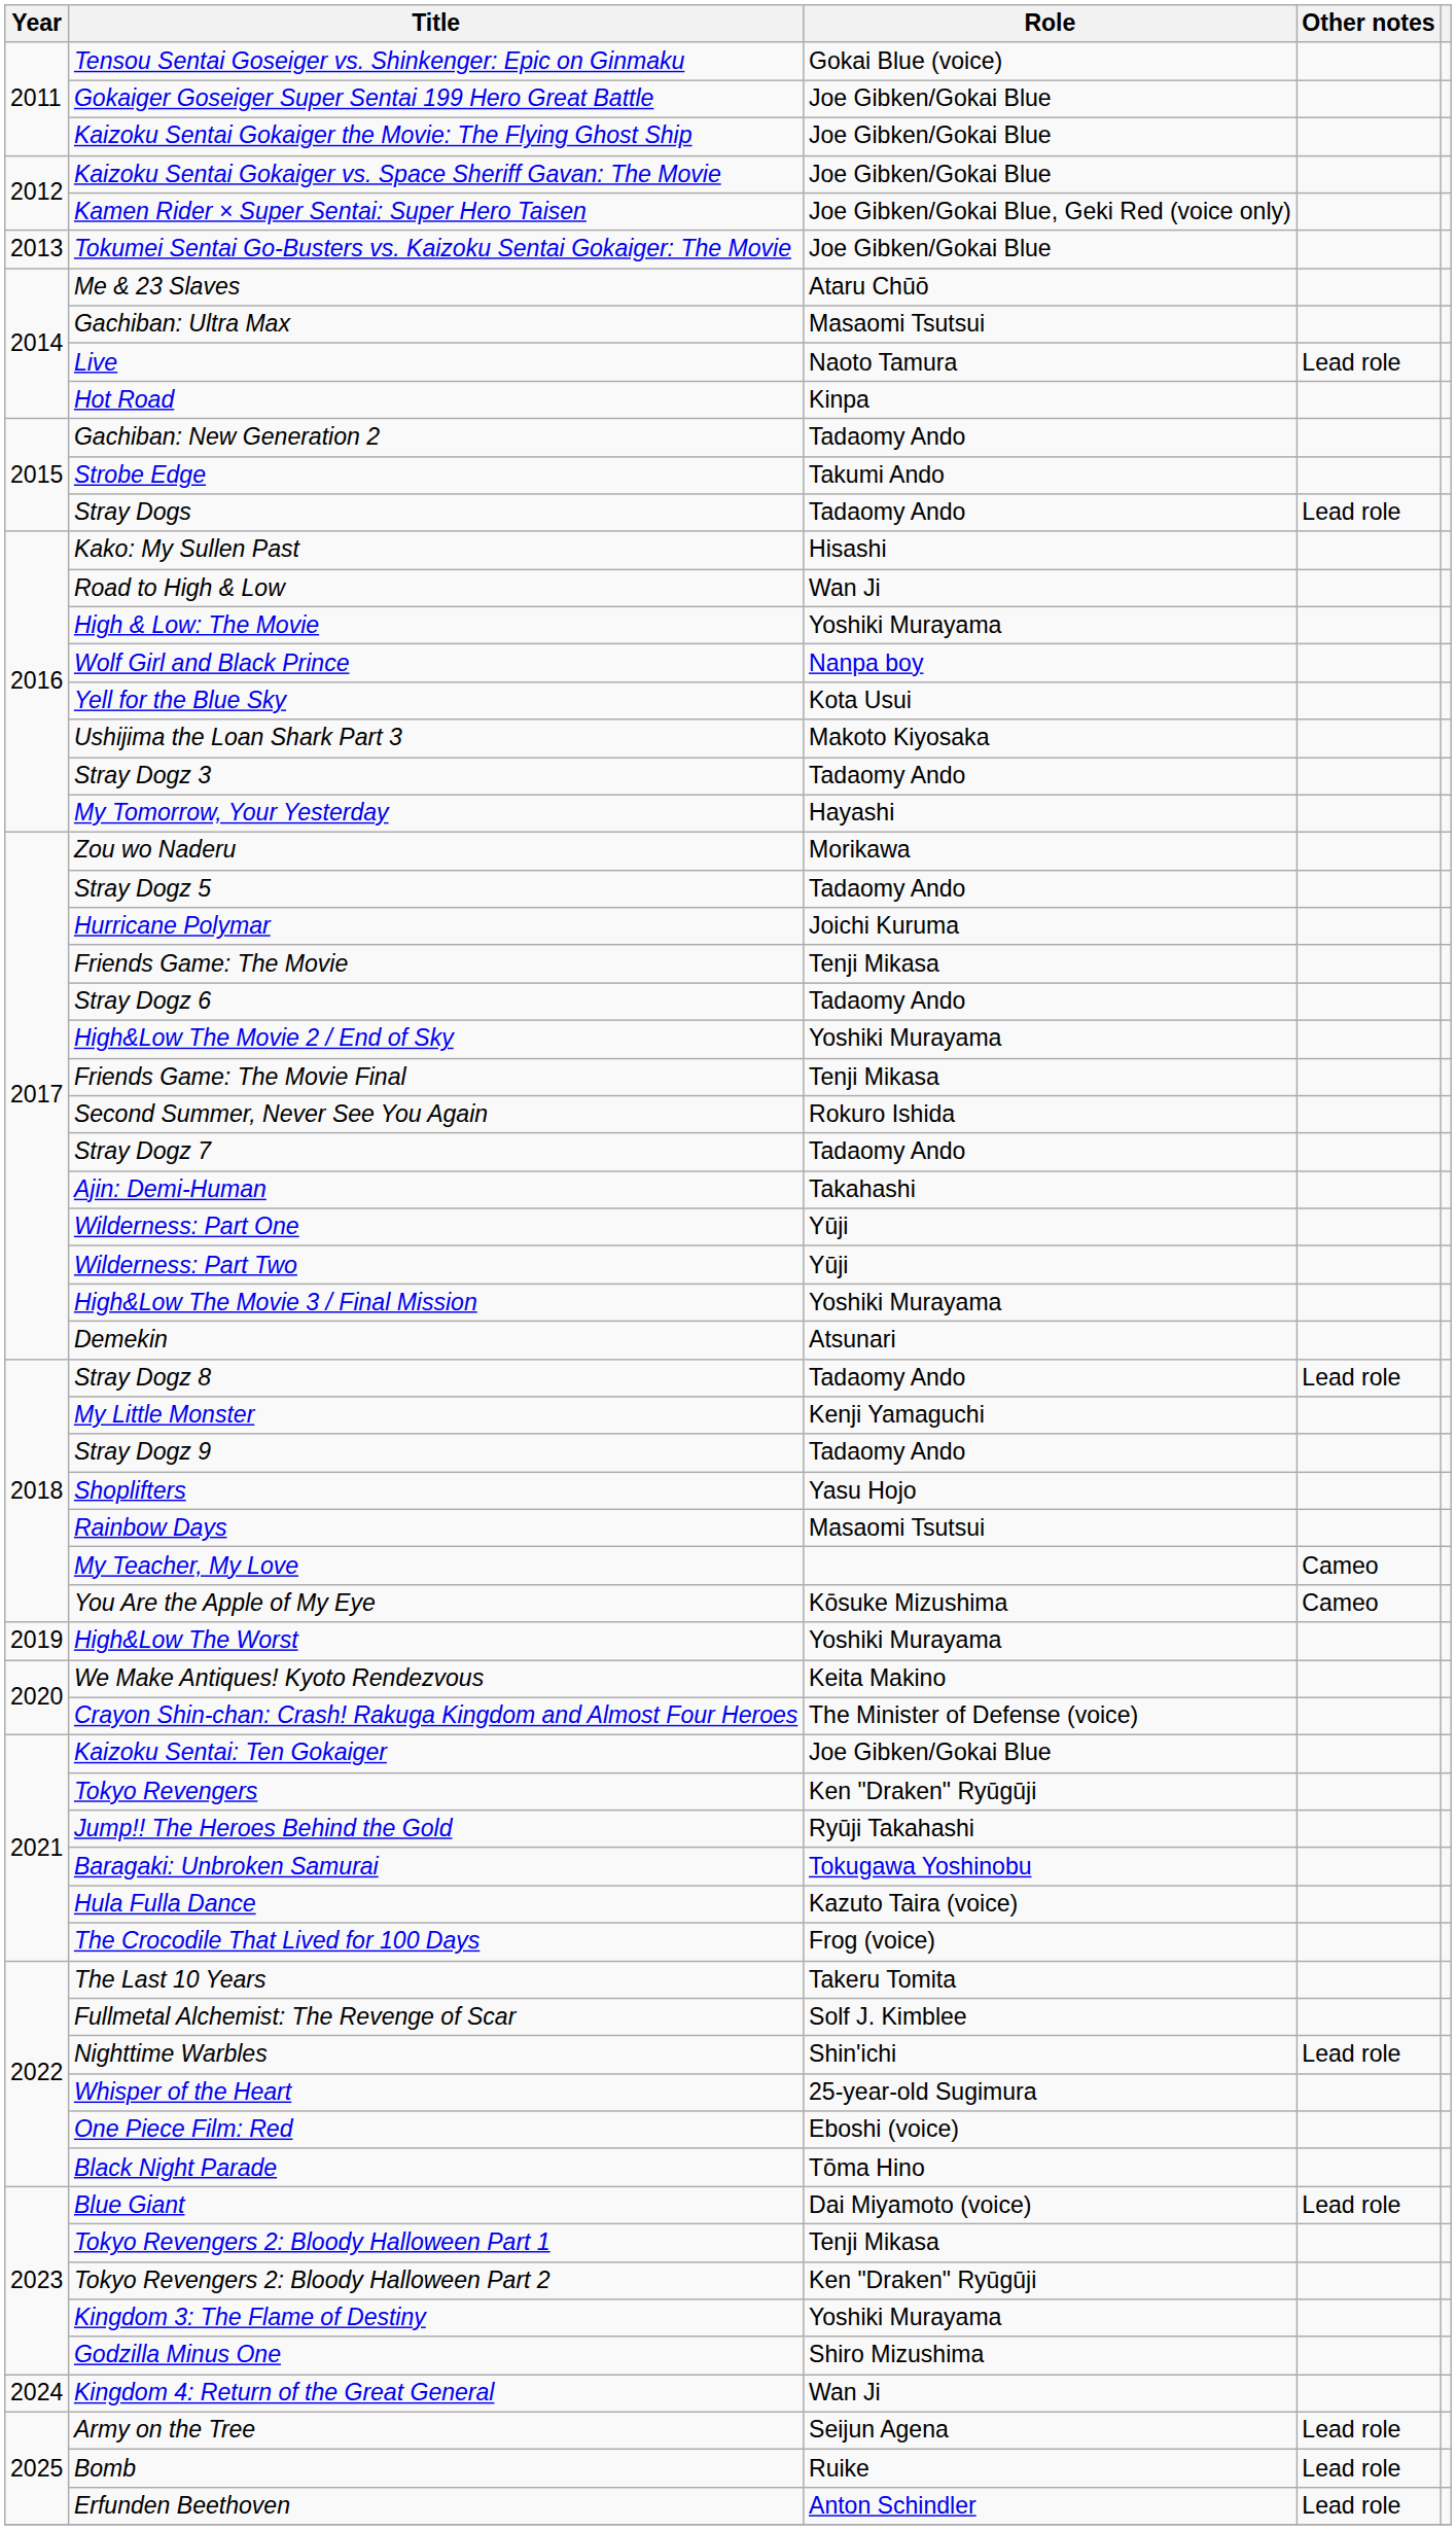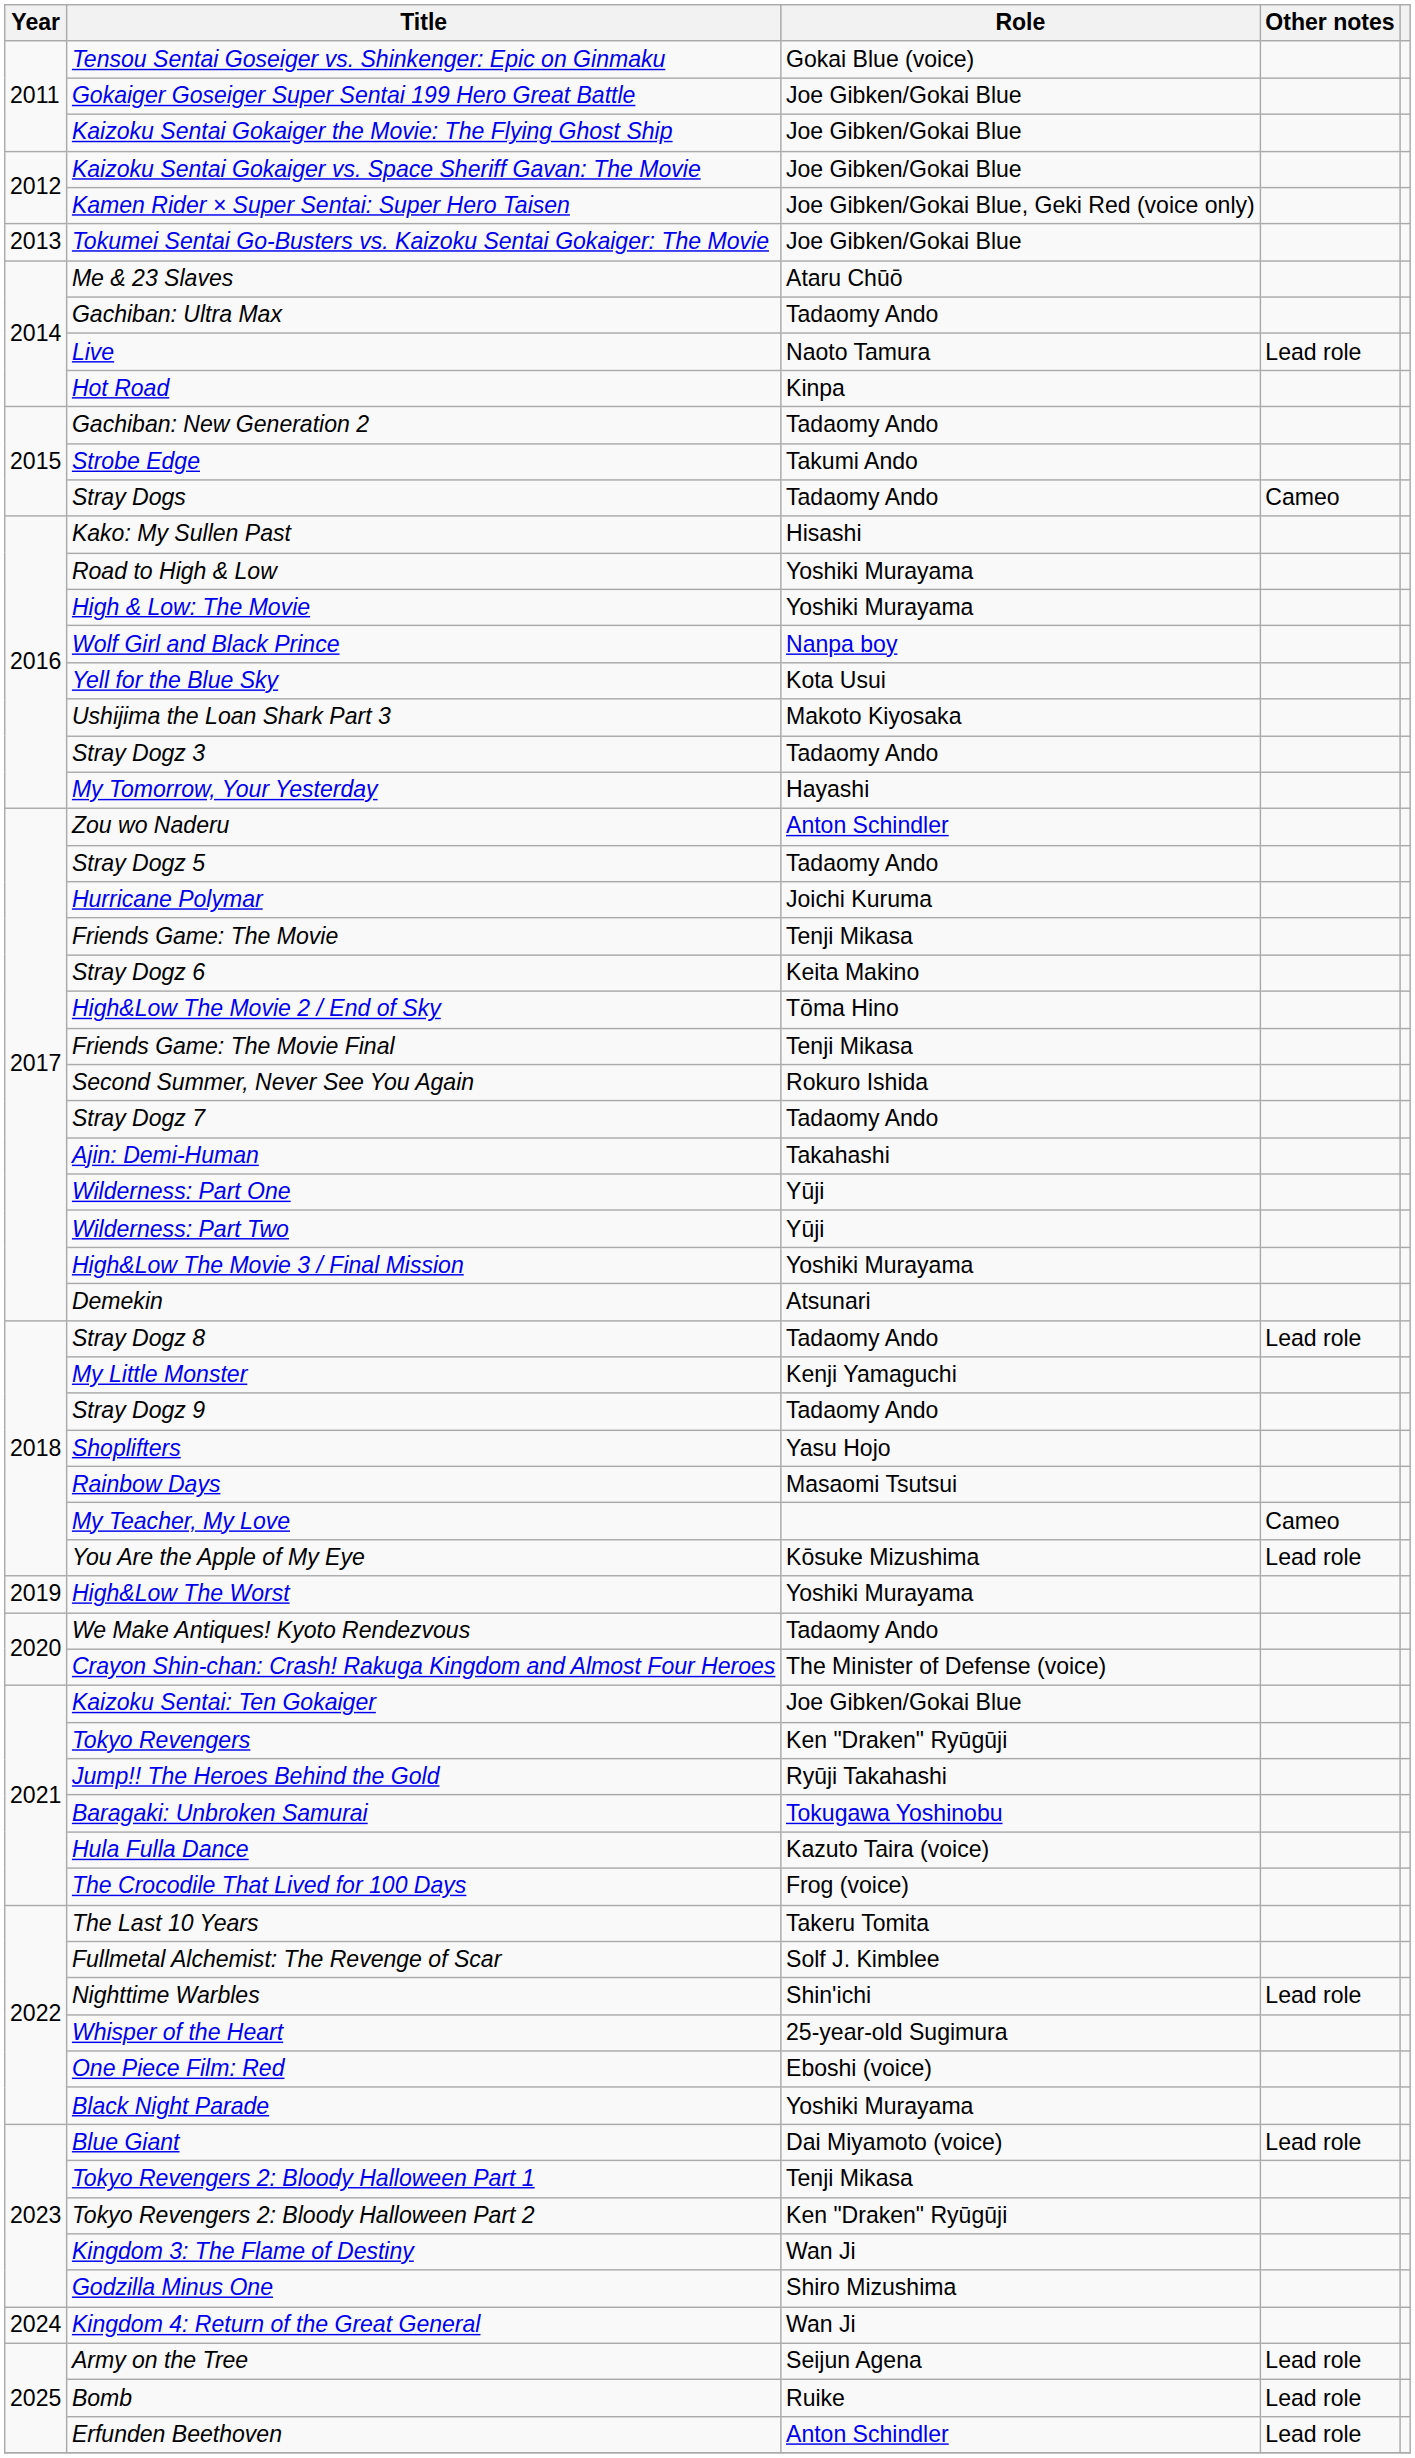 <table class="wikitable" style="font-size: 100%;">
 <tr>
 <th>Year</th>
 <th>Title</th>
 <th>Role</th>
 <th>Other notes</th>
 <th></th>
 </tr>
 <tr>
 <td rowspan="3">2011</td>
 <td><em><a href='#'>Tensou Sentai Goseiger vs. Shinkenger: Epic on Ginmaku</a></em></td>
 <td>Gokai Blue (voice)</td>
 <td></td>
 <td></td>
 </tr>
 <tr>
 <td><em><a href='#'>Gokaiger Goseiger Super Sentai 199 Hero Great Battle</a></em></td>
 <td>Joe Gibken/Gokai Blue</td>
 <td></td>
 <td></td>
 </tr>
 <tr>
 <td><em><a href='#'>Kaizoku Sentai Gokaiger the Movie: The Flying Ghost Ship</a></em></td>
 <td>Joe Gibken/Gokai Blue</td>
 <td></td>
 <td></td>
 </tr>
 <tr>
 <td rowspan="2">2012</td>
 <td><em><a href='#'>Kaizoku Sentai Gokaiger vs. Space Sheriff Gavan: The Movie</a></em></td>
 <td>Joe Gibken/Gokai Blue</td>
 <td></td>
 <td></td>
 </tr>
 <tr>
 <td><em><a href='#'>Kamen Rider × Super Sentai: Super Hero Taisen</a></em></td>
 <td>Joe Gibken/Gokai Blue, Geki Red (voice only)</td>
 <td></td>
 <td></td>
 </tr>
 <tr>
 <td>2013</td>
 <td><em><a href='#'>Tokumei Sentai Go-Busters vs. Kaizoku Sentai Gokaiger: The Movie</a></em></td>
 <td>Joe Gibken/Gokai Blue</td>
 <td></td>
 <td></td>
 </tr>
 <tr>
 <td rowspan="4">2014</td>
 <td><em>Me & 23 Slaves</em></td>
 <td>Ataru Chūō</td>
 <td></td>
 <td></td>
 </tr>
 <tr>
 <td><em>Gachiban: Ultra Max</em></td>
-<td>Masaomi Tsutsui</td>
+<td>Tadaomy Ando</td>
 <td></td>
 <td></td>
 </tr>
 <tr>
 <td><a href='#'><em>Live</em></a></td>
 <td>Naoto Tamura</td>
 <td>Lead role</td>
 <td></td>
 </tr>
 <tr>
 <td><em><a href='#'>Hot Road</a></em></td>
 <td>Kinpa</td>
 <td></td>
 <td></td>
 </tr>
 <tr>
 <td rowspan="3">2015</td>
 <td><em>Gachiban: New Generation 2</em></td>
 <td>Tadaomy Ando</td>
 <td></td>
 <td></td>
 </tr>
 <tr>
 <td><em><a href='#'>Strobe Edge</a></em></td>
 <td>Takumi Ando</td>
 <td></td>
 <td></td>
 </tr>
 <tr>
 <td><em>Stray Dogs</em></td>
 <td>Tadaomy Ando</td>
-<td>Lead role</td>
+<td>Cameo</td>
 <td></td>
 </tr>
 <tr>
 <td rowspan="8">2016</td>
 <td><em>Kako: My Sullen Past</em></td>
 <td>Hisashi</td>
 <td></td>
 <td></td>
 </tr>
 <tr>
 <td><em>Road to High & Low</em></td>
-<td>Wan Ji</td>
+<td>Yoshiki Murayama</td>
 <td></td>
 <td></td>
 </tr>
 <tr>
 <td><em><a href='#'>High & Low: The Movie</a></em></td>
 <td>Yoshiki Murayama</td>
 <td></td>
 <td></td>
 </tr>
 <tr>
 <td><em><a href='#'>Wolf Girl and Black Prince</a></em></td>
 <td><a href='#'>Nanpa boy</a></td>
 <td></td>
 <td></td>
 </tr>
 <tr>
 <td><em><a href='#'>Yell for the Blue Sky</a></em></td>
 <td>Kota Usui</td>
 <td></td>
 <td></td>
 </tr>
 <tr>
 <td><em>Ushijima the Loan Shark Part 3</em></td>
 <td>Makoto Kiyosaka</td>
 <td></td>
 <td></td>
 </tr>
 <tr>
 <td><em>Stray Dogz 3</em></td>
 <td>Tadaomy Ando</td>
 <td></td>
 <td></td>
 </tr>
 <tr>
 <td><em><a href='#'>My Tomorrow, Your Yesterday</a></em></td>
 <td>Hayashi</td>
 <td></td>
 <td></td>
 </tr>
 <tr>
 <td rowspan="14">2017</td>
 <td><em>Zou wo Naderu</em></td>
-<td>Morikawa</td>
+<td><a href='#'>Anton Schindler</a></td>
 <td></td>
 <td></td>
 </tr>
 <tr>
 <td><em>Stray Dogz 5</em></td>
 <td>Tadaomy Ando</td>
 <td></td>
 <td></td>
 </tr>
 <tr>
 <td><em><a href='#'>Hurricane Polymar</a></em></td>
 <td>Joichi Kuruma</td>
 <td></td>
 <td></td>
 </tr>
 <tr>
 <td><em>Friends Game: The Movie</em></td>
 <td>Tenji Mikasa</td>
 <td></td>
 <td></td>
 </tr>
 <tr>
 <td><em>Stray Dogz 6</em></td>
-<td>Tadaomy Ando</td>
+<td>Keita Makino</td>
 <td></td>
 <td></td>
 </tr>
 <tr>
 <td><em><a href='#'>High&Low The Movie 2 / End of Sky</a></em></td>
-<td>Yoshiki Murayama</td>
+<td>Tōma Hino</td>
 <td></td>
 <td></td>
 </tr>
 <tr>
 <td><em>Friends Game: The Movie Final</em></td>
 <td>Tenji Mikasa</td>
 <td></td>
 <td></td>
 </tr>
 <tr>
 <td><em>Second Summer, Never See You Again</em></td>
 <td>Rokuro Ishida</td>
 <td></td>
 <td></td>
 </tr>
 <tr>
 <td><em>Stray Dogz 7</em></td>
 <td>Tadaomy Ando</td>
 <td></td>
 <td></td>
 </tr>
 <tr>
 <td><em><a href='#'>Ajin: Demi-Human</a></em></td>
 <td>Takahashi</td>
 <td></td>
 <td></td>
 </tr>
 <tr>
 <td><em><a href='#'>Wilderness: Part One</a></em></td>
 <td>Yūji</td>
 <td></td>
 <td></td>
 </tr>
 <tr>
 <td><em><a href='#'>Wilderness: Part Two</a></em></td>
 <td>Yūji</td>
 <td></td>
 <td></td>
 </tr>
 <tr>
 <td><em><a href='#'>High&Low The Movie 3 / Final Mission</a></em></td>
 <td>Yoshiki Murayama</td>
 <td></td>
 <td></td>
 </tr>
 <tr>
 <td><em>Demekin</em></td>
 <td>Atsunari</td>
 <td></td>
 <td></td>
 </tr>
 <tr>
 <td rowspan="7">2018</td>
 <td><em>Stray Dogz 8</em></td>
 <td>Tadaomy Ando</td>
 <td>Lead role</td>
 <td></td>
 </tr>
 <tr>
 <td><em><a href='#'>My Little Monster</a></em></td>
 <td>Kenji Yamaguchi</td>
 <td></td>
 <td></td>
 </tr>
 <tr>
 <td><em>Stray Dogz 9</em></td>
 <td>Tadaomy Ando</td>
 <td></td>
 <td></td>
 </tr>
 <tr>
 <td><em><a href='#'>Shoplifters</a></em></td>
 <td>Yasu Hojo</td>
 <td></td>
 <td></td>
 </tr>
 <tr>
 <td><em><a href='#'>Rainbow Days</a></em></td>
 <td>Masaomi Tsutsui</td>
 <td></td>
 <td></td>
 </tr>
 <tr>
 <td><em><a href='#'>My Teacher, My Love</a></em></td>
 <td></td>
 <td>Cameo</td>
 <td></td>
 </tr>
 <tr>
 <td><em>You Are the Apple of My Eye</em></td>
 <td>Kōsuke Mizushima</td>
-<td>Cameo</td>
+<td>Lead role</td>
 <td></td>
 </tr>
 <tr>
 <td>2019</td>
 <td><em><a href='#'>High&Low The Worst</a></em></td>
 <td>Yoshiki Murayama</td>
 <td></td>
 <td></td>
 </tr>
 <tr>
 <td rowspan="2">2020</td>
 <td><em>We Make Antiques! Kyoto Rendezvous</em></td>
-<td>Keita Makino</td>
+<td>Tadaomy Ando</td>
 <td></td>
 <td></td>
 </tr>
 <tr>
 <td><em><a href='#'>Crayon Shin-chan: Crash! Rakuga Kingdom and Almost Four Heroes</a></em></td>
 <td>The Minister of Defense (voice)</td>
 <td></td>
 <td></td>
 </tr>
 <tr>
 <td rowspan="6">2021</td>
 <td><em><a href='#'>Kaizoku Sentai: Ten Gokaiger</a></em></td>
 <td>Joe Gibken/Gokai Blue</td>
 <td></td>
 <td></td>
 </tr>
 <tr>
 <td><em><a href='#'>Tokyo Revengers</a></em></td>
 <td>Ken "Draken" Ryūgūji</td>
 <td></td>
 <td></td>
 </tr>
 <tr>
 <td><em><a href='#'>Jump!! The Heroes Behind the Gold</a></em></td>
 <td>Ryūji Takahashi</td>
 <td></td>
 <td></td>
 </tr>
 <tr>
 <td><em><a href='#'>Baragaki: Unbroken Samurai</a></em></td>
 <td><a href='#'>Tokugawa Yoshinobu</a></td>
 <td></td>
 <td></td>
 </tr>
 <tr>
 <td><em><a href='#'>Hula Fulla Dance</a></em></td>
 <td>Kazuto Taira (voice)</td>
 <td></td>
 <td></td>
 </tr>
 <tr>
 <td><em><a href='#'>The Crocodile That Lived for 100 Days</a></em></td>
 <td>Frog (voice)</td>
 <td></td>
 <td></td>
 </tr>
 <tr>
 <td rowspan="6">2022</td>
 <td><em>The Last 10 Years</em></td>
 <td>Takeru Tomita</td>
 <td></td>
 <td></td>
 </tr>
 <tr>
 <td><em>Fullmetal Alchemist: The Revenge of Scar</em></td>
 <td>Solf J. Kimblee</td>
 <td></td>
 <td></td>
 </tr>
 <tr>
 <td><em>Nighttime Warbles</em></td>
 <td>Shin'ichi</td>
 <td>Lead role</td>
 <td></td>
 </tr>
 <tr>
 <td><em><a href='#'>Whisper of the Heart</a></em></td>
 <td>25-year-old Sugimura</td>
 <td></td>
 <td></td>
 </tr>
 <tr>
 <td><em><a href='#'>One Piece Film: Red</a></em></td>
 <td>Eboshi (voice)</td>
 <td></td>
 <td></td>
 </tr>
 <tr>
 <td><em><a href='#'>Black Night Parade</a></em></td>
-<td>Tōma Hino</td>
+<td>Yoshiki Murayama</td>
 <td></td>
 <td></td>
 </tr>
 <tr>
 <td rowspan="5">2023</td>
 <td><em><a href='#'>Blue Giant</a></em></td>
 <td>Dai Miyamoto (voice)</td>
 <td>Lead role</td>
 <td></td>
 </tr>
 <tr>
 <td><em><a href='#'>Tokyo Revengers 2: Bloody Halloween Part 1</a></em></td>
 <td>Tenji Mikasa</td>
 <td></td>
 <td></td>
 </tr>
 <tr>
 <td><em>Tokyo Revengers 2: Bloody Halloween Part 2</em></td>
 <td>Ken "Draken" Ryūgūji</td>
 <td></td>
 <td></td>
 </tr>
 <tr>
 <td><em><a href='#'>Kingdom 3: The Flame of Destiny</a></em></td>
-<td>Yoshiki Murayama</td>
+<td>Wan Ji</td>
 <td></td>
 <td></td>
 </tr>
 <tr>
 <td><em><a href='#'>Godzilla Minus One</a></em></td>
 <td>Shiro Mizushima</td>
 <td></td>
 <td></td>
 </tr>
 <tr>
 <td>2024</td>
 <td><em><a href='#'>Kingdom 4: Return of the Great General</a></em></td>
 <td>Wan Ji</td>
 <td></td>
 <td></td>
 </tr>
 <tr>
 <td rowspan="3">2025</td>
 <td><em>Army on the Tree</em></td>
 <td>Seijun Agena</td>
 <td>Lead role</td>
 <td></td>
 </tr>
 <tr>
 <td><em>Bomb</em></td>
 <td>Ruike</td>
 <td>Lead role</td>
 <td></td>
 </tr>
 <tr>
 <td><em>Erfunden Beethoven</em></td>
 <td><a href='#'>Anton Schindler</a></td>
 <td>Lead role</td>
 <td></td>
 </tr>
 <tr>
 </tr>
 </table>
